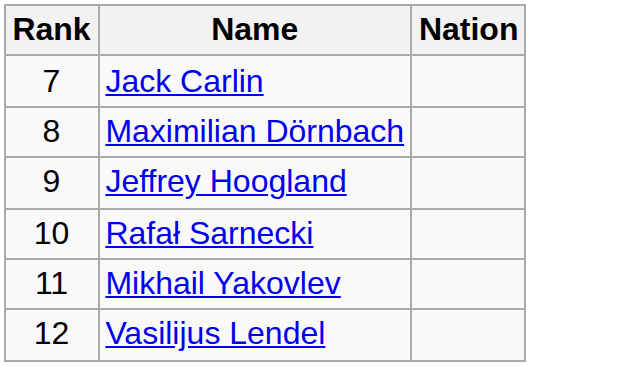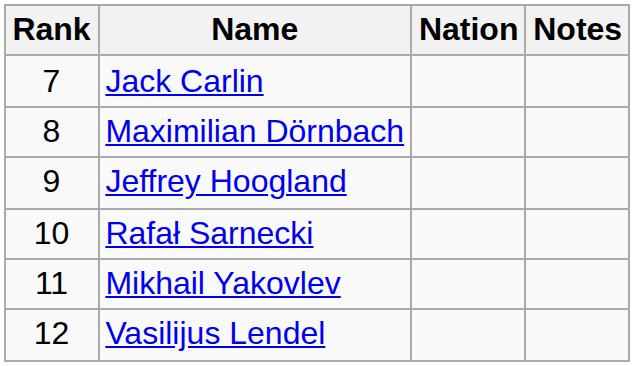 <table class="wikitable sortable" style="text-align:center">
 <tr>
 <th>Rank</th>
 <th>Name</th>
 <th>Nation</th>
+<th>Notes</th>
 </tr>
 <tr>
 <td>7</td>
 <td align=left><a href='#'>Jack Carlin</a></td>
 <td align=left></td>
+<td></td>
 </tr>
 <tr>
 <td>8</td>
 <td align=left><a href='#'>Maximilian Dörnbach</a></td>
 <td align=left></td>
+<td></td>
 </tr>
 <tr>
 <td>9</td>
 <td align=left><a href='#'>Jeffrey Hoogland</a></td>
 <td align=left></td>
+<td></td>
 </tr>
 <tr>
 <td>10</td>
 <td align=left><a href='#'>Rafał Sarnecki</a></td>
 <td align=left></td>
+<td></td>
 </tr>
 <tr>
 <td>11</td>
 <td align=left><a href='#'>Mikhail Yakovlev</a></td>
 <td align=left></td>
+<td></td>
 </tr>
 <tr>
 <td>12</td>
 <td align=left><a href='#'>Vasilijus Lendel</a></td>
 <td align=left></td>
+<td></td>
 </tr>
 </table>
